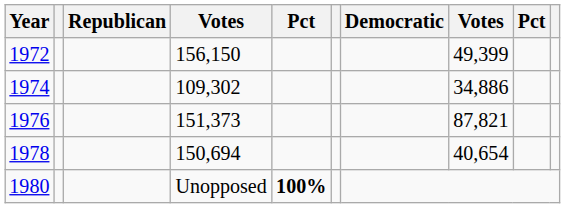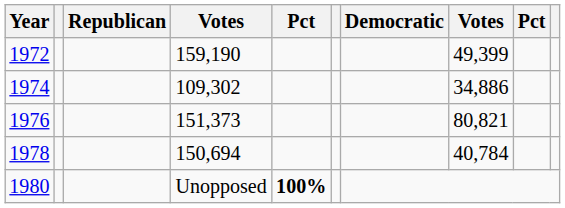 <table class="wikitable" style="margin:0.5em ; font-size:95%">
 <tr>
 <th>Year</th>
 <th></th>
 <th>Republican</th>
 <th>Votes</th>
 <th>Pct</th>
 <th></th>
 <th>Democratic</th>
 <th>Votes</th>
 <th>Pct</th>
 <th></th>
 </tr>
 <tr>
 <td><a href='#'>1972</a></td>
 <td></td>
 <td></td>
-<td>156,150</td>
+<td>159,190</td>
 <td></td>
 <td></td>
 <td></td>
 <td>49,399</td>
 <td></td>
 <td></td>
 </tr>
 <tr>
 <td><a href='#'>1974</a></td>
 <td></td>
 <td></td>
 <td>109,302</td>
 <td></td>
 <td></td>
 <td></td>
 <td>34,886</td>
 <td></td>
 <td></td>
 </tr>
 <tr>
 <td><a href='#'>1976</a></td>
 <td></td>
 <td></td>
 <td>151,373</td>
 <td></td>
 <td></td>
 <td></td>
-<td>87,821</td>
+<td>80,821</td>
 <td></td>
 <td></td>
 </tr>
 <tr>
 <td><a href='#'>1978</a></td>
 <td></td>
 <td></td>
 <td>150,694</td>
 <td></td>
 <td></td>
 <td></td>
-<td>40,654</td>
+<td>40,784</td>
 <td></td>
 <td></td>
 </tr>
 <tr>
 <td><a href='#'>1980</a></td>
 <td></td>
 <td></td>
 <td>Unopposed</td>
 <td><strong>100%</strong></td>
 <td></td>
 </tr>
 </table>
